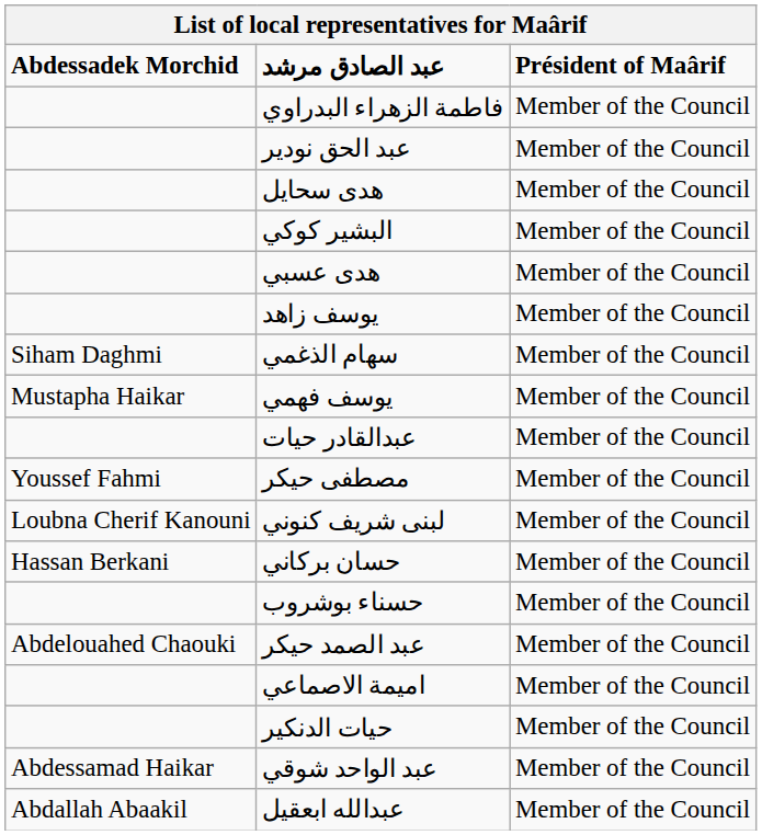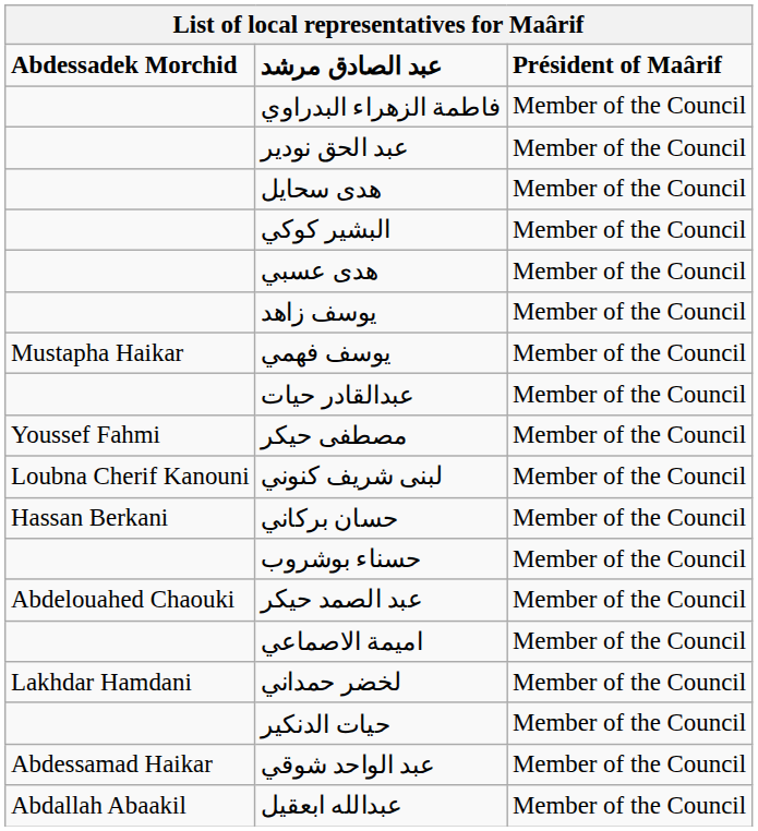 <table class="wikitable">
 <tr>
 <th colspan="3">List of local representatives for  Maârif</th>
 </tr>
 <tr>
 <td><strong>Abdessadek Morchid</strong></td>
 <td><strong>عبد الصادق مرشد</strong></td>
 <td><strong>Président</strong> <strong>of Maârif</strong></td>
 </tr>
 <tr>
 <td></td>
 <td>فاطمة الزهراء البدراوي</td>
 <td>Member of the Council</td>
 </tr>
 <tr>
 <td></td>
 <td>عبد الحق نودير</td>
 <td>Member of the Council</td>
 </tr>
 <tr>
 <td></td>
 <td>هدى سحايل</td>
 <td>Member of the Council</td>
 </tr>
 <tr>
 <td></td>
 <td>البشير كوكي</td>
 <td>Member of the Council</td>
 </tr>
 <tr>
 <td></td>
 <td>هدى عسبي</td>
 <td>Member of the Council</td>
 </tr>
 <tr>
 <td></td>
 <td>يوسف زاهد</td>
-<td>Member of the Council</td>
-</tr>
-<tr>
-<td>Siham Daghmi</td>
-<td>سهام الذغمي</td>
 <td>Member of the Council</td>
 </tr>
 <tr>
 <td>Mustapha Haikar</td>
 <td>يوسف فهمي</td>
 <td>Member of the Council</td>
 </tr>
 <tr>
 <td></td>
 <td>عبدالقادر حيات</td>
 <td>Member of the Council</td>
 </tr>
 <tr>
 <td>Youssef Fahmi</td>
 <td>مصطفى حيكر</td>
 <td>Member of the Council</td>
 </tr>
 <tr>
 <td>Loubna Cherif Kanouni</td>
 <td>لبنى شريف كنوني</td>
 <td>Member of the Council</td>
 </tr>
 <tr>
 <td>Hassan Berkani</td>
 <td>حسان بركاني</td>
 <td>Member of the Council</td>
 </tr>
 <tr>
 <td></td>
 <td>حسناء بوشروب</td>
 <td>Member of the Council</td>
 </tr>
 <tr>
 <td>Abdelouahed Chaouki</td>
 <td>عبد الصمد حيكر</td>
 <td>Member of the Council</td>
 </tr>
 <tr>
 <td></td>
 <td>اميمة الاصماعي</td>
 <td>Member of the Council</td>
 </tr>
 <tr>
+<td>Lakhdar Hamdani</td>
+<td>لخضر حمداني</td>
+<td>Member of the Council</td>
+</tr>
+<tr>
 <td></td>
 <td>حيات الدنكير</td>
 <td>Member of the Council</td>
 </tr>
 <tr>
 <td>Abdessamad Haikar</td>
 <td>عبد الواحد شوقي</td>
 <td>Member of the Council</td>
 </tr>
 <tr>
 <td>Abdallah Abaakil</td>
 <td>عبدالله ابعقيل</td>
 <td>Member of the Council</td>
 </tr>
 </table>
